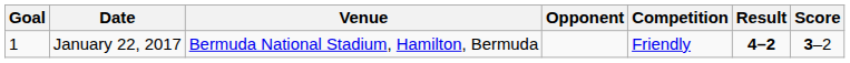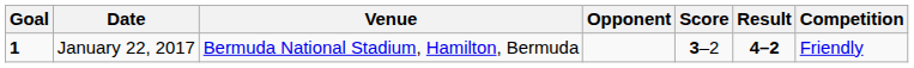 <table class="wikitable" style=>
 <tr>
 <th>Goal</th>
 <th>Date</th>
 <th>Venue</th>
 <th>Opponent</th>
+<th>Score</th>
+<th>Result</th>
 <th>Competition</th>
-<th>Result</th>
-<th>Score</th>
 </tr>
 <tr>
-<td>1</td>
+<td><strong>1</strong></td>
 <td>January 22, 2017</td>
 <td><a href='#'>Bermuda National Stadium</a>, <a href='#'>Hamilton</a>, Bermuda</td>
 <td></td>
+<td align=center><strong>3</strong>–2</td>
+<td align=center><strong>4–2</strong></td>
 <td><a href='#'>Friendly</a></td>
-<td align=center><strong>4–2</strong></td>
-<td align=center><strong>3</strong>–2</td>
 </tr>
 </table>
